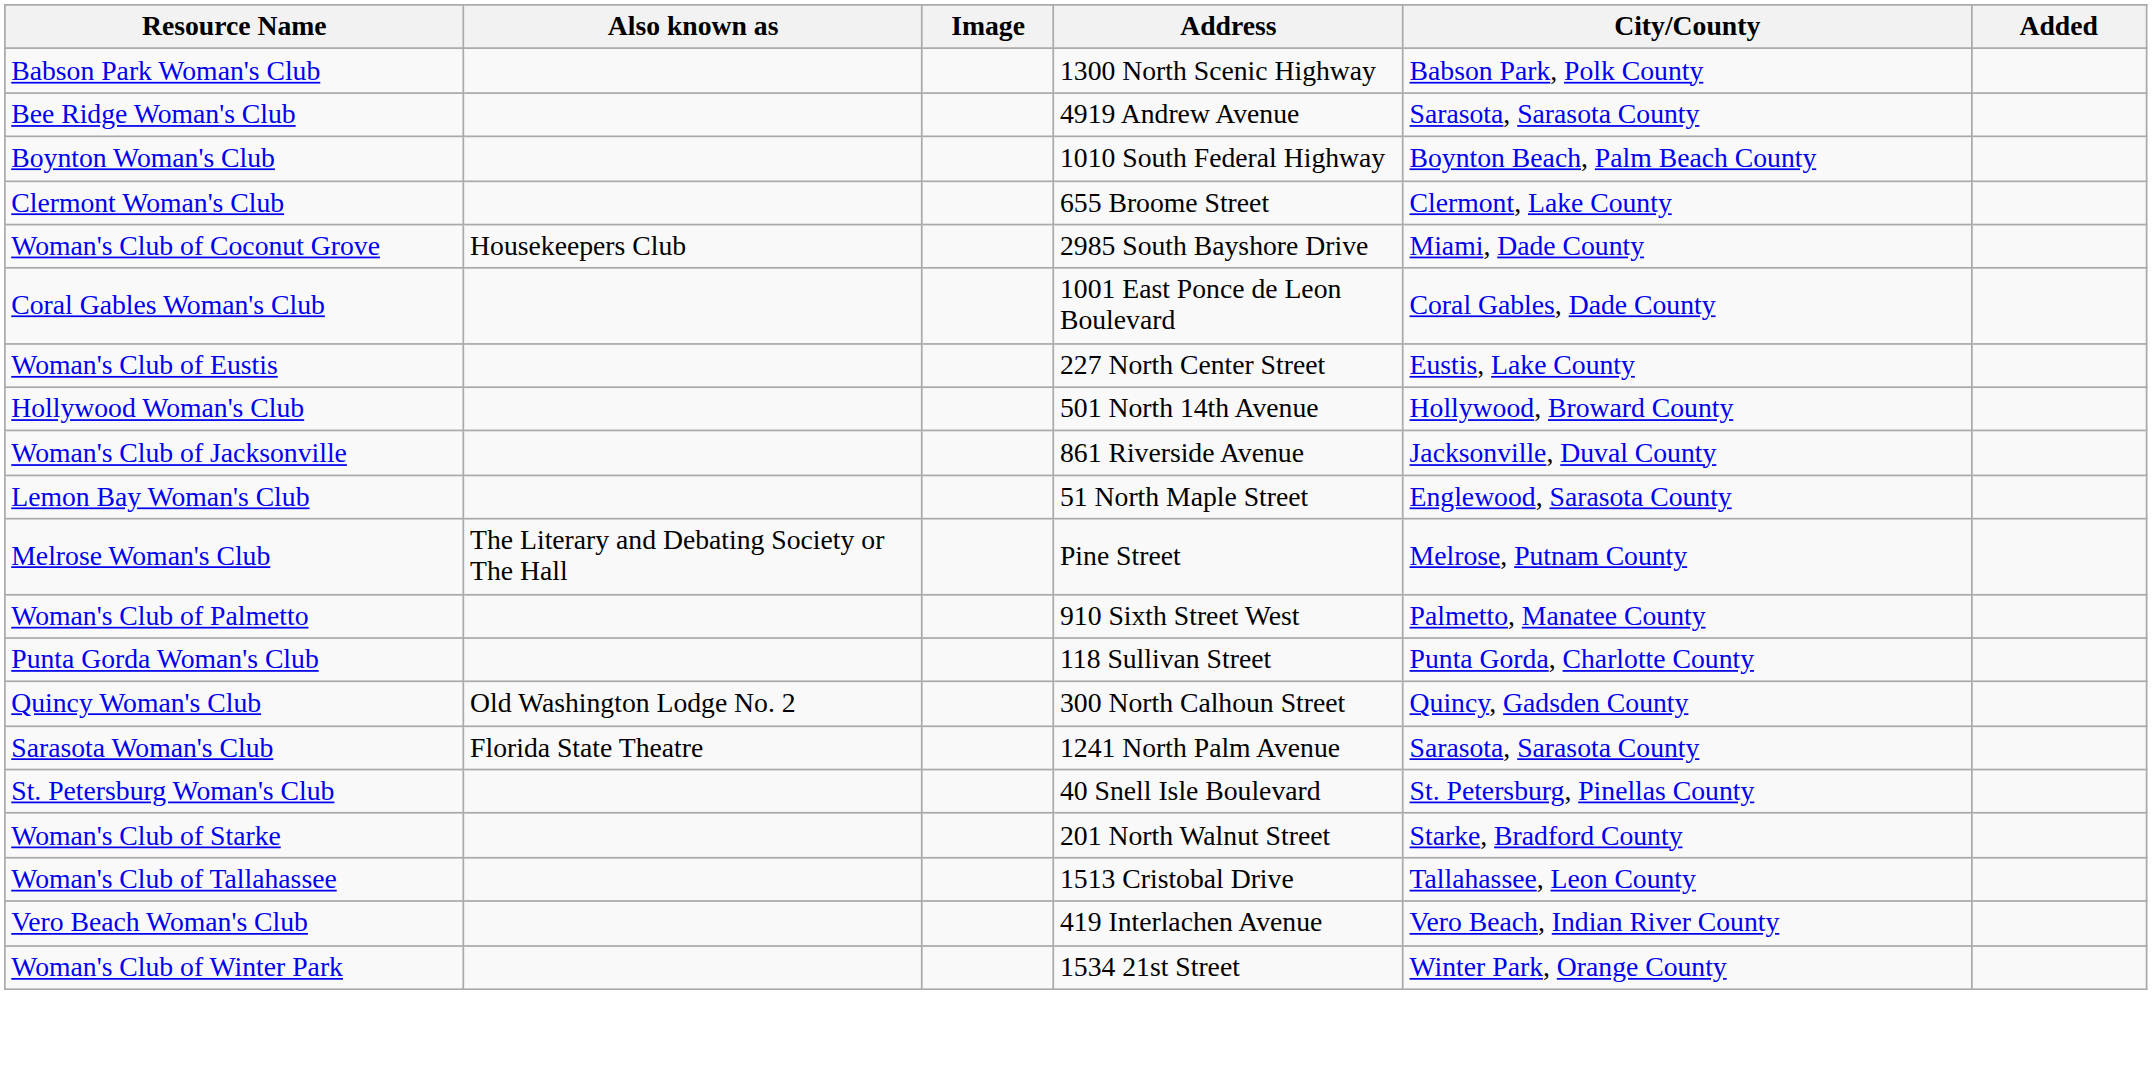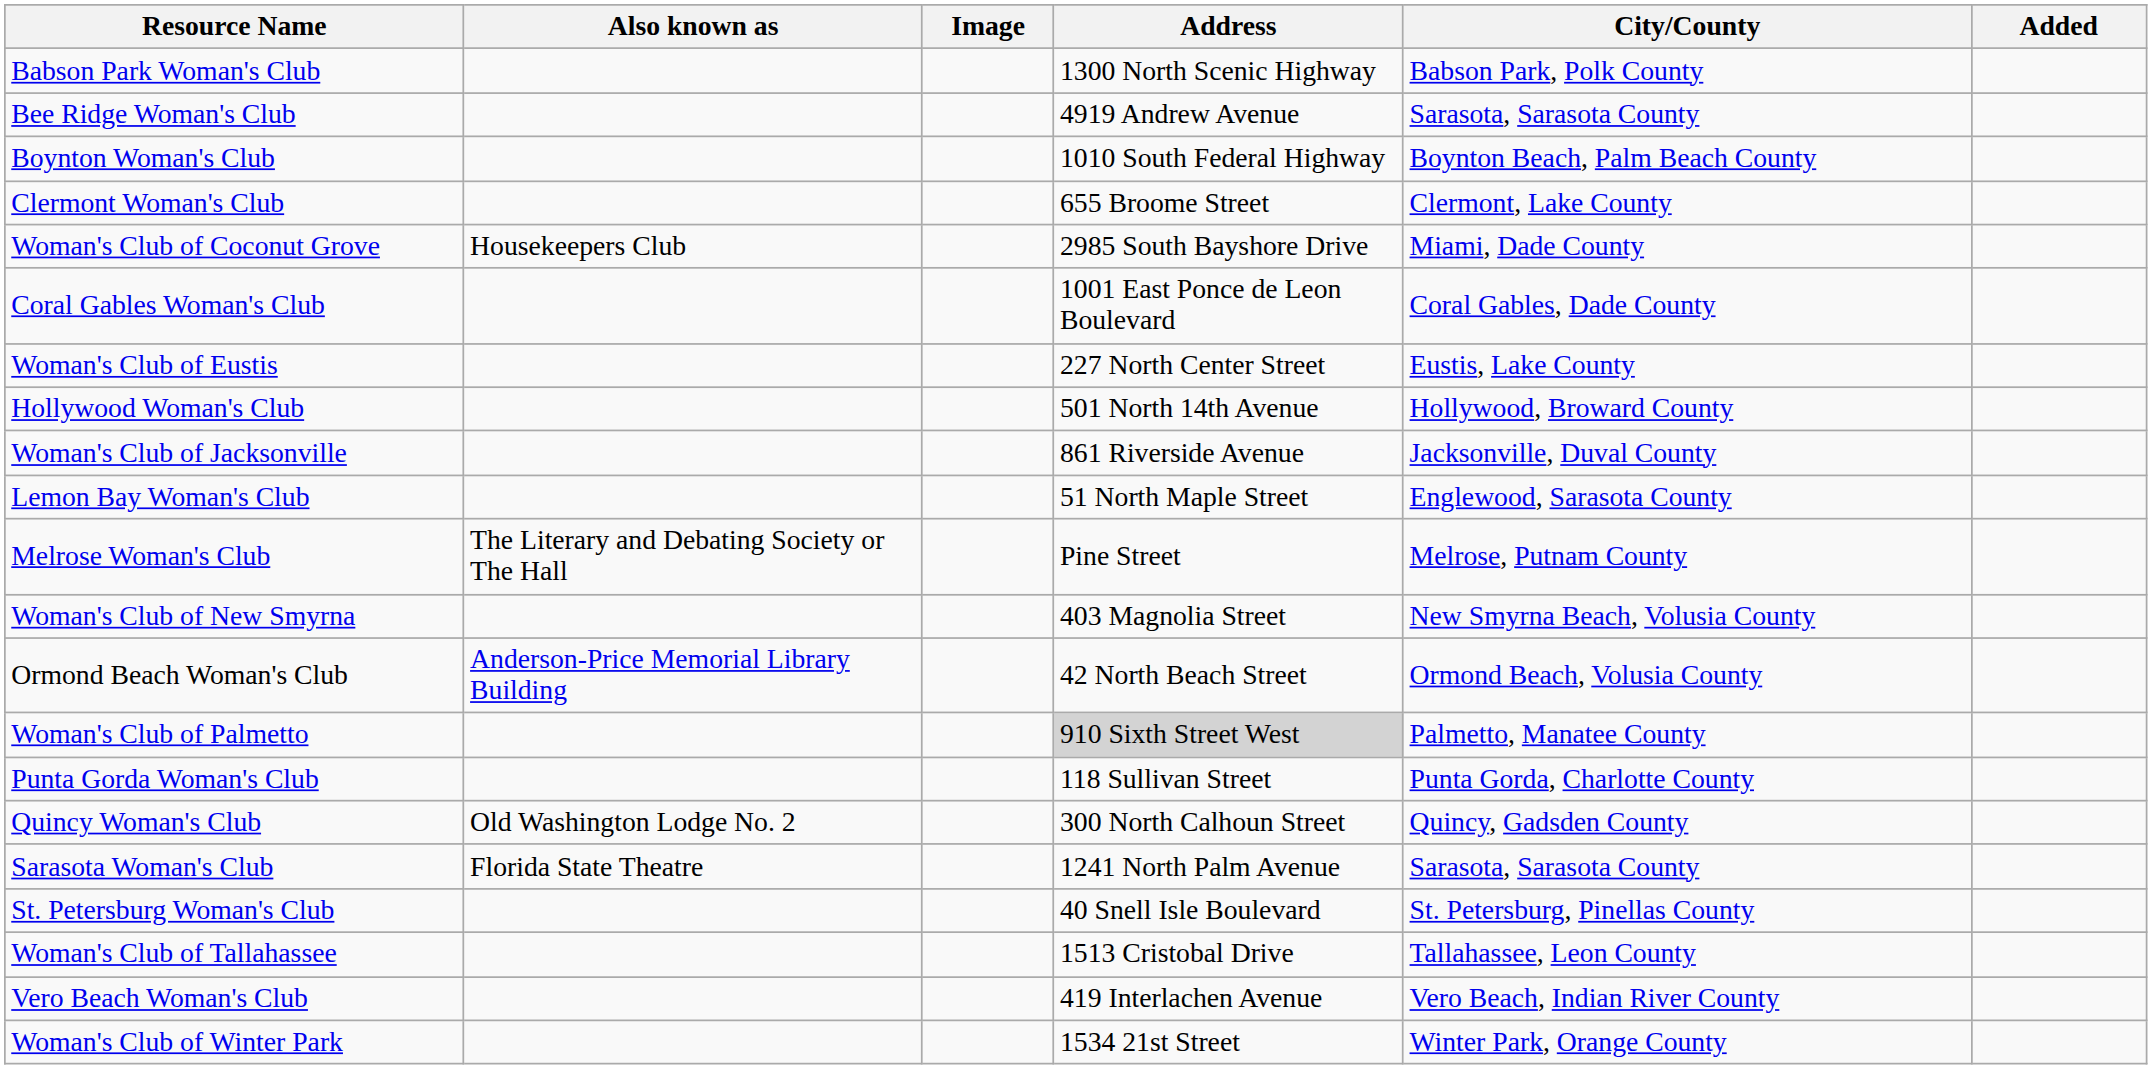 <table class="wikitable sortable" style="width:98%">
 <tr>
 <th width = 21%><strong>Resource Name</strong></th>
 <th width = 21%><strong>Also known as</strong></th>
 <th width = 6% class="unsortable"><strong>Image</strong></th>
 <th width = 16%><strong>Address</strong></th>
 <th width = 26%><strong>City/County</strong></th>
 <th width = 8%><strong>Added</strong></th>
 </tr>
 <tr ->
 <td><a href='#'>Babson Park Woman's Club</a></td>
 <td></td>
 <td></td>
 <td>1300 North Scenic Highway</td>
 <td><a href='#'>Babson Park</a>, <a href='#'>Polk County</a></td>
 <td></td>
 </tr>
 <tr ->
 <td><a href='#'>Bee Ridge Woman's Club</a></td>
 <td></td>
 <td></td>
 <td>4919 Andrew Avenue</td>
 <td><a href='#'>Sarasota</a>, <a href='#'>Sarasota County</a></td>
 <td></td>
 </tr>
 <tr ->
 <td><a href='#'>Boynton Woman's Club</a></td>
 <td></td>
 <td></td>
 <td>1010 South Federal Highway</td>
 <td><a href='#'>Boynton Beach</a>, <a href='#'>Palm Beach County</a></td>
 <td></td>
 </tr>
 <tr ->
 <td><a href='#'>Clermont Woman's Club</a></td>
 <td></td>
 <td></td>
 <td>655 Broome Street</td>
 <td><a href='#'>Clermont</a>, <a href='#'>Lake County</a></td>
 <td></td>
 </tr>
 <tr ->
 <td><a href='#'>Woman's Club of Coconut Grove</a></td>
 <td>Housekeepers Club</td>
 <td></td>
 <td>2985 South Bayshore Drive</td>
 <td><a href='#'>Miami</a>, <a href='#'>Dade County</a></td>
 <td></td>
 </tr>
 <tr ->
 <td><a href='#'>Coral Gables Woman's Club</a></td>
 <td></td>
 <td></td>
 <td>1001 East Ponce de Leon Boulevard</td>
 <td><a href='#'>Coral Gables</a>, <a href='#'>Dade County</a></td>
 <td></td>
 </tr>
 <tr ->
 <td><a href='#'>Woman's Club of Eustis</a></td>
 <td></td>
 <td></td>
 <td>227 North Center Street</td>
 <td><a href='#'>Eustis</a>, <a href='#'>Lake County</a></td>
 <td></td>
 </tr>
 <tr ->
 <td><a href='#'>Hollywood Woman's Club</a></td>
 <td></td>
 <td></td>
 <td>501 North 14th Avenue</td>
 <td><a href='#'>Hollywood</a>, <a href='#'>Broward County</a></td>
 <td></td>
 </tr>
 <tr ->
 <td><a href='#'>Woman's Club of Jacksonville</a></td>
 <td></td>
 <td></td>
 <td>861 Riverside Avenue</td>
 <td><a href='#'>Jacksonville</a>, <a href='#'>Duval County</a></td>
 <td></td>
 </tr>
 <tr ->
 <td><a href='#'>Lemon Bay Woman's Club</a></td>
 <td></td>
 <td></td>
 <td>51 North Maple Street</td>
 <td><a href='#'>Englewood</a>, <a href='#'>Sarasota County</a></td>
 <td></td>
 </tr>
 <tr ->
 <td><a href='#'>Melrose Woman's Club</a></td>
 <td>The Literary and Debating Society or The Hall</td>
 <td></td>
 <td>Pine Street</td>
 <td><a href='#'>Melrose</a>, <a href='#'>Putnam County</a></td>
 <td></td>
 </tr>
 <tr ->
+<td><a href='#'>Woman's Club of New Smyrna</a></td>
+<td></td>
+<td></td>
+<td>403 Magnolia Street</td>
+<td><a href='#'>New Smyrna Beach</a>, <a href='#'>Volusia County</a></td>
+<td></td>
+</tr>
+<tr ->
+<td>Ormond Beach Woman's Club</td>
+<td><a href='#'>Anderson-Price Memorial Library Building</a></td>
+<td></td>
+<td>42 North Beach Street</td>
+<td><a href='#'>Ormond Beach</a>, <a href='#'>Volusia County</a></td>
+<td></td>
+</tr>
+<tr ->
 <td><a href='#'>Woman's Club of Palmetto</a></td>
 <td></td>
 <td></td>
-<td>910 Sixth Street West</td>
+<td style="background: lightgrey;">910 Sixth Street West</td>
 <td><a href='#'>Palmetto</a>, <a href='#'>Manatee County</a></td>
 <td></td>
 </tr>
 <tr ->
 <td><a href='#'>Punta Gorda Woman's Club</a></td>
 <td></td>
 <td></td>
 <td>118 Sullivan Street</td>
 <td><a href='#'>Punta Gorda</a>, <a href='#'>Charlotte County</a></td>
 <td></td>
 </tr>
 <tr ->
 <td><a href='#'>Quincy Woman's Club</a></td>
 <td>Old Washington Lodge No. 2</td>
 <td></td>
 <td>300 North Calhoun Street</td>
 <td><a href='#'>Quincy</a>, <a href='#'>Gadsden County</a></td>
 <td></td>
 </tr>
 <tr ->
 <td><a href='#'>Sarasota Woman's Club</a></td>
 <td>Florida State Theatre</td>
 <td></td>
 <td>1241 North Palm Avenue</td>
 <td><a href='#'>Sarasota</a>, <a href='#'>Sarasota County</a></td>
 <td></td>
 </tr>
 <tr ->
 <td><a href='#'>St. Petersburg Woman's Club</a></td>
 <td></td>
 <td></td>
 <td>40 Snell Isle Boulevard</td>
 <td><a href='#'>St. Petersburg</a>, <a href='#'>Pinellas County</a></td>
 <td></td>
 </tr>
 <tr ->
-<td><a href='#'>Woman's Club of Starke</a></td>
-<td></td>
-<td></td>
-<td>201 North Walnut Street</td>
-<td><a href='#'>Starke</a>, <a href='#'>Bradford County</a></td>
-<td></td>
-</tr>
-<tr ->
 <td><a href='#'>Woman's Club of Tallahassee</a></td>
 <td></td>
 <td></td>
 <td>1513 Cristobal Drive</td>
 <td><a href='#'>Tallahassee</a>, <a href='#'>Leon County</a></td>
 <td></td>
 </tr>
 <tr ->
 <td><a href='#'>Vero Beach Woman's Club</a></td>
 <td></td>
 <td></td>
 <td>419 Interlachen Avenue</td>
 <td><a href='#'>Vero Beach</a>, <a href='#'>Indian River County</a></td>
 <td></td>
 </tr>
 <tr ->
 <td><a href='#'>Woman's Club of Winter Park</a></td>
 <td></td>
 <td></td>
 <td>1534 21st Street</td>
 <td><a href='#'>Winter Park</a>, <a href='#'>Orange County</a></td>
 <td></td>
 </tr>
 </table>
